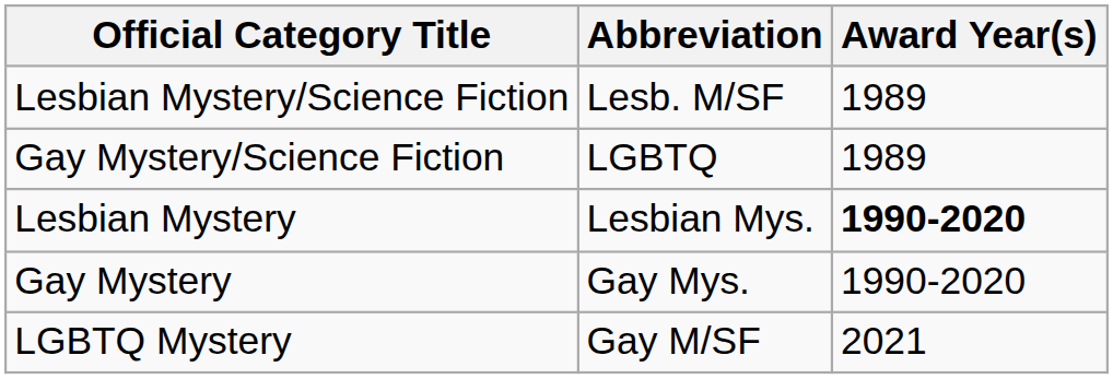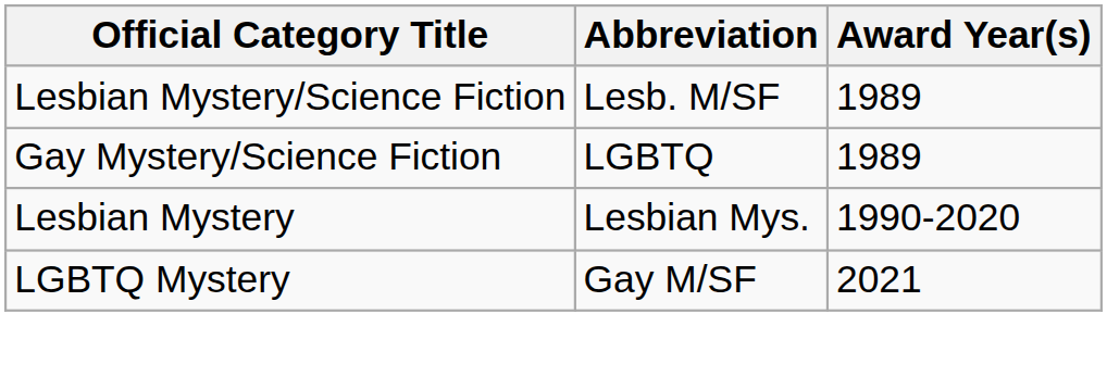 <table class="wikitable">
 <tr>
 <th>Official Category Title</th>
 <th>Abbreviation</th>
 <th>Award Year(s)</th>
 </tr>
 <tr>
 <td>Lesbian Mystery/Science Fiction</td>
 <td>Lesb. M/SF</td>
 <td>1989</td>
 </tr>
 <tr>
 <td>Gay Mystery/Science Fiction</td>
 <td>LGBTQ</td>
 <td>1989</td>
 </tr>
 <tr>
 <td>Lesbian Mystery</td>
 <td>Lesbian Mys.</td>
-<td><strong>1990-2020</strong></td>
-</tr>
-<tr>
-<td>Gay Mystery</td>
-<td>Gay Mys.</td>
 <td>1990-2020</td>
 </tr>
 <tr>
 <td>LGBTQ Mystery</td>
 <td>Gay M/SF</td>
 <td>2021</td>
 </tr>
 </table>
